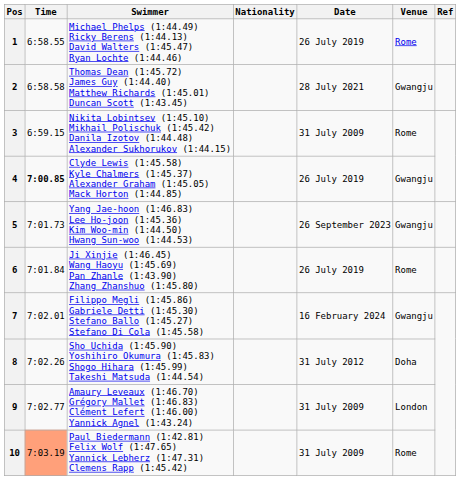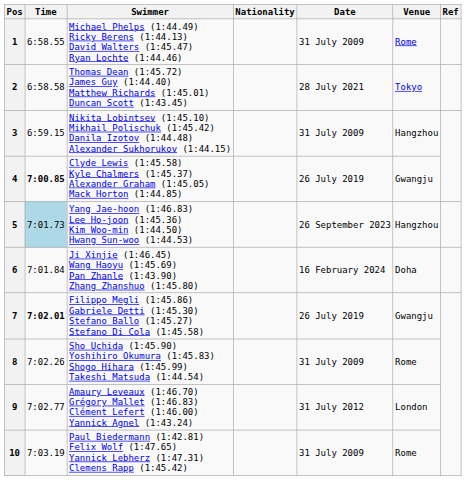 <table class="wikitable">
 <tr>
 <th>Pos</th>
 <th>Time</th>
 <th>Swimmer</th>
 <th>Nationality</th>
 <th>Date</th>
 <th>Venue</th>
 <th>Ref</th>
 </tr>
 <tr>
 <th>1</th>
 <td>6:58.55</td>
 <td><a href='#'>Michael Phelps</a> (1:44.49)<br><a href='#'>Ricky Berens</a> (1:44.13)<br><a href='#'>David Walters</a> (1:45.47)<br><a href='#'>Ryan Lochte</a> (1:44.46)</td>
 <td></td>
-<td>26 July 2019</td>
+<td>31 July 2009</td>
 <td><a href='#'>Rome</a></td>
 </tr>
 <tr>
 <th>2</th>
 <td>6:58.58</td>
 <td><a href='#'>Thomas Dean</a> (1:45.72)<br><a href='#'>James Guy</a> (1:44.40)<br><a href='#'>Matthew Richards</a> (1:45.01)<br><a href='#'>Duncan Scott</a> (1:43.45)</td>
 <td></td>
 <td>28 July 2021</td>
-<td>Gwangju</td>
+<td><a href='#'>Tokyo</a></td>
 <td></td>
 </tr>
 <tr>
 <th>3</th>
 <td>6:59.15</td>
 <td><a href='#'>Nikita Lobintsev</a> (1:45.10)<br><a href='#'>Mikhail Polischuk</a> (1:45.42)<br><a href='#'>Danila Izotov</a> (1:44.48)<br><a href='#'>Alexander Sukhorukov</a> (1:44.15)</td>
 <td></td>
 <td>31 July 2009</td>
-<td>Rome</td>
+<td>Hangzhou</td>
 </tr>
 <tr>
 <th>4</th>
 <td><strong>7:00.85</strong></td>
 <td><a href='#'>Clyde Lewis</a> (1:45.58)<br><a href='#'>Kyle Chalmers</a> (1:45.37)<br><a href='#'>Alexander Graham</a> (1:45.05)<br><a href='#'>Mack Horton</a> (1:44.85)</td>
 <td></td>
 <td>26 July 2019</td>
 <td>Gwangju</td>
 </tr>
 <tr>
 <th>5</th>
-<td>7:01.73</td>
+<td style="background: lightblue;">7:01.73</td>
 <td><a href='#'>Yang Jae-hoon</a> (1:46.83)<br><a href='#'>Lee Ho-joon</a> (1:45.36)<br><a href='#'>Kim Woo-min</a> (1:44.50)<br><a href='#'>Hwang Sun-woo</a> (1:44.53)</td>
 <td></td>
 <td>26 September 2023</td>
-<td>Gwangju</td>
+<td>Hangzhou</td>
 <td></td>
 </tr>
 <tr>
 <th>6</th>
 <td>7:01.84</td>
 <td><a href='#'>Ji Xinjie</a> (1:46.45)<br><a href='#'>Wang Haoyu</a> (1:45.69)<br><a href='#'>Pan Zhanle</a> (1:43.90)<br><a href='#'>Zhang Zhanshuo</a> (1:45.80)</td>
 <td></td>
-<td>26 July 2019</td>
-<td>Rome</td>
+<td>16 February 2024</td>
+<td>Doha</td>
 <td></td>
 </tr>
 <tr>
 <th>7</th>
-<td>7:02.01</td>
+<td><strong>7:02.01</strong></td>
 <td><a href='#'>Filippo Megli</a> (1:45.86)<br><a href='#'>Gabriele Detti</a> (1:45.30)<br><a href='#'>Stefano Ballo</a> (1:45.27)<br><a href='#'>Stefano Di Cola</a> (1:45.58)</td>
 <td></td>
-<td>16 February 2024</td>
+<td>26 July 2019</td>
 <td>Gwangju</td>
 </tr>
 <tr>
 <th>8</th>
 <td>7:02.26</td>
 <td><a href='#'>Sho Uchida</a> (1:45.90)<br><a href='#'>Yoshihiro Okumura</a> (1:45.83)<br><a href='#'>Shogo Hihara</a> (1:45.99)<br><a href='#'>Takeshi Matsuda</a> (1:44.54)</td>
 <td></td>
-<td>31 July 2012</td>
-<td>Doha</td>
+<td>31 July 2009</td>
+<td>Rome</td>
 </tr>
 <tr>
 <th>9</th>
 <td>7:02.77</td>
 <td><a href='#'>Amaury Leveaux</a> (1:46.70)<br><a href='#'>Grégory Mallet</a> (1:46.83)<br><a href='#'>Clément Lefert</a> (1:46.00)<br><a href='#'>Yannick Agnel</a> (1:43.24)</td>
 <td></td>
-<td>31 July 2009</td>
+<td>31 July 2012</td>
 <td>London</td>
 </tr>
 <tr>
 <th>10</th>
-<td style="background: lightsalmon;">7:03.19</td>
+<td>7:03.19</td>
 <td><a href='#'>Paul Biedermann</a> (1:42.81)<br><a href='#'>Felix Wolf</a> (1:47.65)<br><a href='#'>Yannick Lebherz</a> (1:47.31)<br><a href='#'>Clemens Rapp</a> (1:45.42)</td>
 <td></td>
 <td>31 July 2009</td>
 <td>Rome</td>
 </tr>
 </table>
